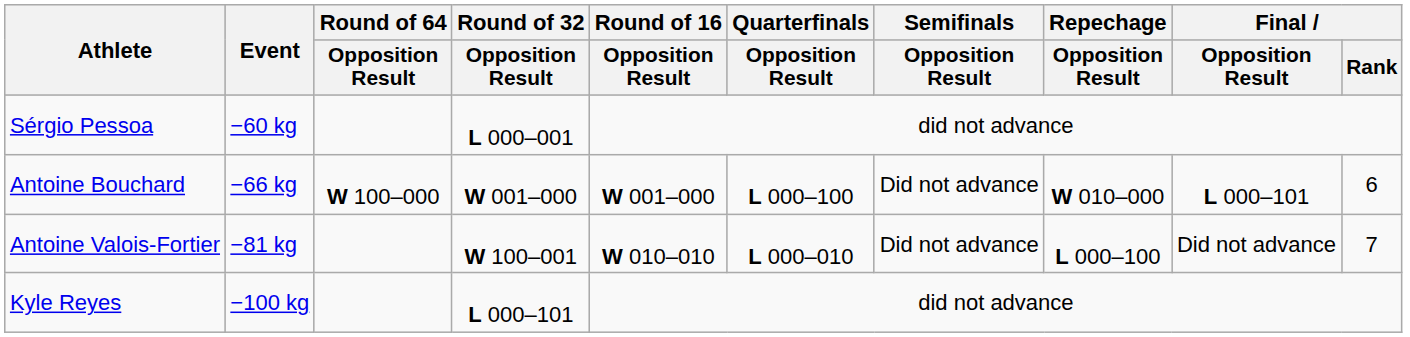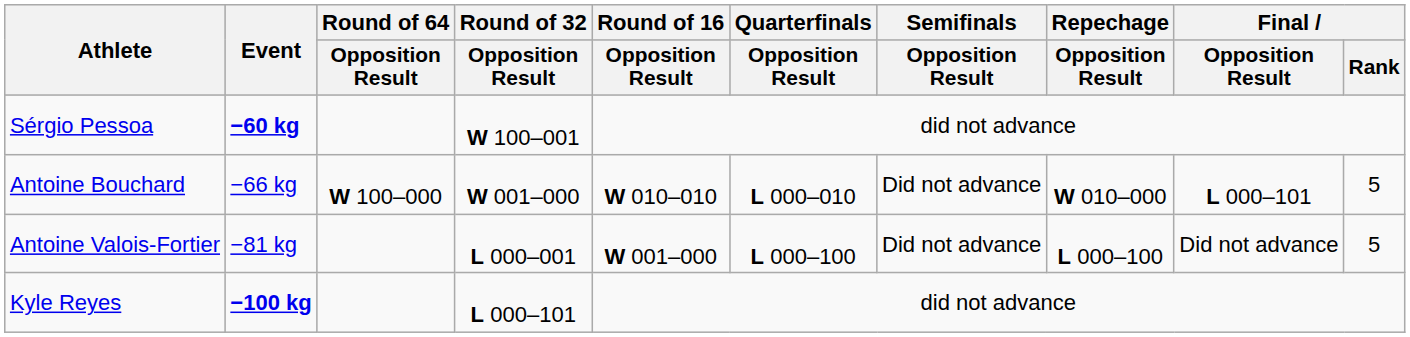 <table class="wikitable" style="font-size:90%">
 <tr>
 <th rowspan=2>Athlete</th>
 <th rowspan=2>Event</th>
 <th>Round of 64</th>
 <th>Round of 32</th>
 <th>Round of 16</th>
 <th>Quarterfinals</th>
 <th>Semifinals</th>
 <th>Repechage</th>
 <th colspan=2>Final / </th>
 </tr>
 <tr style="font-size:95%">
 <th>Opposition<br>Result</th>
 <th>Opposition<br>Result</th>
 <th>Opposition<br>Result</th>
 <th>Opposition<br>Result</th>
 <th>Opposition<br>Result</th>
 <th>Opposition<br>Result</th>
 <th>Opposition<br>Result</th>
 <th>Rank</th>
 </tr>
 <tr align=center>
 <td align=left><a href='#'>Sérgio Pessoa</a></td>
-<td align=left><a href='#'>−60 kg</a></td>
+<td align=left><strong><a href='#'>−60 kg</a></strong></td>
 <td></td>
-<td><br><strong>L</strong> 000–001 </td>
+<td><br><strong>W</strong> 100–001 </td>
 <td colspan=6>did not advance</td>
 </tr>
 <tr align=center>
 <td align=left><a href='#'>Antoine Bouchard</a></td>
 <td align=left><a href='#'>−66 kg</a></td>
 <td><br><strong>W</strong> 100–000 </td>
 <td><br><strong>W</strong> 001–000 </td>
-<td><br><strong>W</strong> 001–000 </td>
-<td><br><strong>L</strong> 000–100</td>
+<td><br><strong>W</strong> 010–010 </td>
+<td><br><strong>L</strong> 000–010 </td>
 <td colspan>Did not advance</td>
 <td><br><strong>W</strong> 010–000</td>
 <td><br><strong>L</strong> 000–101</td>
-<td>6</td>
+<td>5</td>
 </tr>
 <tr align=center>
 <td align=left><a href='#'>Antoine Valois-Fortier</a></td>
 <td align=left><a href='#'>−81 kg</a></td>
 <td></td>
-<td><br><strong>W</strong> 100–001 </td>
-<td><br><strong>W</strong> 010–010 </td>
-<td><br><strong>L</strong> 000–010 </td>
+<td><br><strong>L</strong> 000–001 </td>
+<td><br><strong>W</strong> 001–000 </td>
+<td><br><strong>L</strong> 000–100</td>
 <td colspan>Did not advance</td>
 <td><br><strong>L</strong> 000–100 </td>
 <td>Did not advance</td>
-<td>7</td>
+<td>5</td>
 </tr>
 <tr align=center>
 <td align=left><a href='#'>Kyle Reyes</a></td>
-<td align=left><a href='#'>−100 kg</a></td>
+<td align=left><strong><a href='#'>−100 kg</a></strong></td>
 <td></td>
 <td><br><strong>L</strong> 000–101 </td>
 <td colspan=6>did not advance</td>
 </tr>
 </table>
